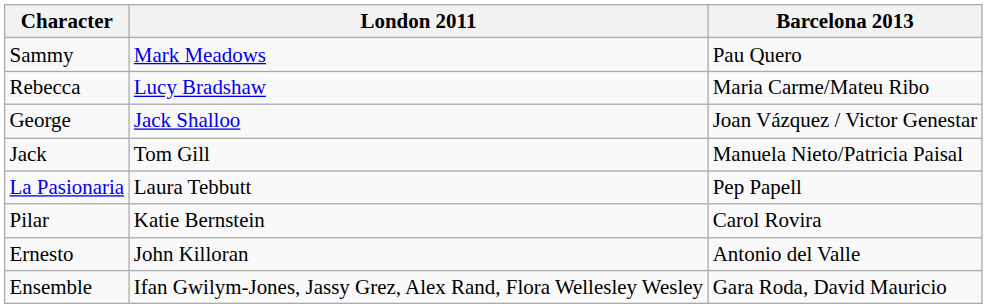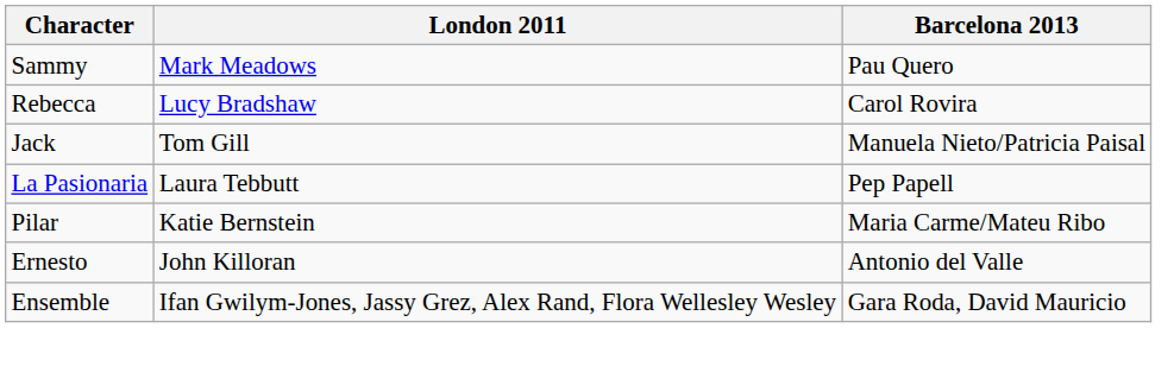 <table class="wikitable">
 <tr>
 <th>Character</th>
 <th>London 2011</th>
 <th>Barcelona 2013</th>
 </tr>
 <tr>
 <td>Sammy</td>
 <td><a href='#'>Mark Meadows</a></td>
 <td>Pau Quero</td>
 </tr>
 <tr>
 <td>Rebecca</td>
 <td><a href='#'>Lucy Bradshaw</a></td>
-<td>Maria Carme/Mateu Ribo</td>
-</tr>
-<tr>
-<td>George</td>
-<td><a href='#'>Jack Shalloo</a></td>
-<td>Joan Vázquez / Victor Genestar</td>
+<td>Carol Rovira</td>
 </tr>
 <tr>
 <td>Jack</td>
 <td>Tom Gill</td>
 <td>Manuela Nieto/Patricia Paisal</td>
 </tr>
 <tr>
 <td><a href='#'>La Pasionaria</a></td>
 <td>Laura Tebbutt</td>
 <td>Pep Papell</td>
 </tr>
 <tr>
 <td>Pilar</td>
 <td>Katie Bernstein</td>
-<td>Carol Rovira</td>
+<td>Maria Carme/Mateu Ribo</td>
 </tr>
 <tr>
 <td>Ernesto</td>
 <td>John Killoran</td>
 <td>Antonio del Valle</td>
 </tr>
 <tr>
 <td>Ensemble</td>
 <td>Ifan Gwilym-Jones, Jassy Grez, Alex Rand, Flora Wellesley Wesley</td>
 <td>Gara Roda, David Mauricio</td>
 </tr>
 </table>
